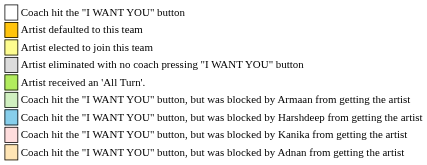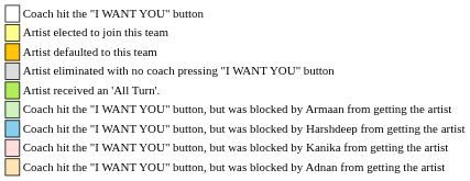 <table class="toccolours" style="font-size: 90%; white-space: nowrap;">
 <tr>
 <td style="background-color:white; border: 1px solid black;"> <strong></strong> </td>
 <td>Coach hit the "I WANT YOU" button</td>
 </tr>
 <tr>
+<td style="background-color:#FDFC8F; border: 1px solid black;">    </td>
+<td>Artist elected to join this team</td>
+</tr>
+<tr>
 <td style="background-color:#FFC40C; border: 1px solid black">    </td>
 <td>Artist defaulted to this team</td>
-</tr>
-<tr>
-<td style="background-color:#FDFC8F; border: 1px solid black;">    </td>
-<td>Artist elected to join this team</td>
 </tr>
 <tr>
 <td style="background-color:#DCDCDC; border: 1px solid black">    </td>
 <td>Artist eliminated with no coach pressing "I WANT YOU" button</td>
 </tr>
 <tr>
 <td style="background-color:#B2EC5D; border: 1px solid black">    </td>
 <td>Artist received an 'All Turn'.</td>
 </tr>
 <tr>
 <td style="background:#d0f0c0; border:1px solid black;"> <strong></strong></td>
 <td>Coach hit the "I WANT YOU" button, but was blocked by Armaan from getting the artist</td>
 </tr>
 <tr>
 <td style="background:#87ceeb; border:1px solid black;"> <strong></strong></td>
 <td>Coach hit the "I WANT YOU" button, but was blocked by Harshdeep from getting the artist</td>
 </tr>
 <tr>
 <td style="background:#ffdddd; border:1px solid black;"> <strong></strong></td>
 <td>Coach hit the "I WANT YOU" button, but was blocked by Kanika from getting the artist</td>
 </tr>
 <tr>
 <td style="background:#ffe5b4; border:1px solid black;"> <strong></strong></td>
 <td>Coach hit the "I WANT YOU" button, but was blocked by Adnan from getting the artist</td>
 </tr>
 </table>
